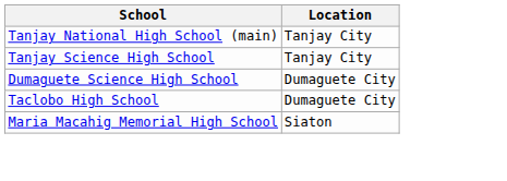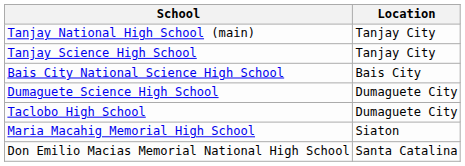 <table class="wikitable sortable" style="background-color:#FDFDFD;font-size:95%;">
 <tr>
 <th scope="col">School</th>
 <th scope="col" class="unsortable">Location</th>
 </tr>
 <tr>
 <td><a href='#'>Tanjay National High School</a> (main)</td>
 <td>Tanjay City</td>
 </tr>
 <tr>
 <td><a href='#'>Tanjay Science High School</a></td>
 <td>Tanjay City</td>
 </tr>
 <tr>
+<td><a href='#'>Bais City National Science High School</a></td>
+<td>Bais City</td>
+</tr>
+<tr>
 <td><a href='#'>Dumaguete Science High School</a></td>
 <td>Dumaguete City</td>
 </tr>
 <tr>
 <td><a href='#'>Taclobo High School</a></td>
 <td>Dumaguete City</td>
 </tr>
 <tr>
 <td><a href='#'>Maria Macahig Memorial High School</a></td>
 <td>Siaton</td>
 </tr>
+<tr>
+<td>Don Emilio Macias Memorial National High School</td>
+<td>Santa Catalina</td>
+</tr>
 </table>
